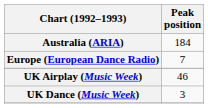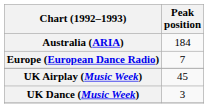 <table class="wikitable sortable plainrowheaders" style="text-align:center">
 <tr>
 <th>Chart (1992–1993)</th>
 <th>Peak<br>position</th>
 </tr>
 <tr>
 <th scope="row">Australia (<a href='#'>ARIA</a>)</th>
 <td align="center">184</td>
 </tr>
 <tr>
 <th scope="row">Europe (<a href='#'>European Dance Radio</a>)</th>
 <td style="text-align:center;">7</td>
 </tr>
 <tr>
 </tr>
 <tr>
 <th scope="row">UK Airplay (<em><a href='#'>Music Week</a></em>)</th>
-<td style="text-align:center;">46</td>
+<td style="text-align:center;">45</td>
 </tr>
 <tr>
 <th scope="row">UK Dance (<em><a href='#'>Music Week</a></em>)</th>
 <td style="text-align:center;">3</td>
 </tr>
 <tr>
 </tr>
 <tr>
 </tr>
 <tr>
 </tr>
 <tr>
 </tr>
 </table>
